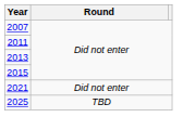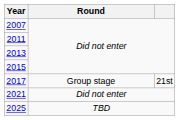 <table class="wikitable" style="text-align: center; font-size:90%">
 <tr>
 <th>Year</th>
 <th style="width:200px">Round</th>
 <th></th>
 </tr>
 <tr>
 <td><a href='#'>2007</a></td>
 <td colspan="2" rowspan="4"><em>Did not enter</em></td>
 </tr>
 <tr>
 <td><a href='#'>2011</a></td>
 </tr>
 <tr>
 <td><a href='#'>2013</a></td>
 </tr>
 <tr>
 <td><a href='#'>2015</a></td>
 </tr>
 <tr>
+<td><a href='#'>2017</a></td>
+<td>Group stage</td>
+<td>21st</td>
+</tr>
+<tr>
 <td><a href='#'>2021</a></td>
 <td colspan="2"><em>Did not enter</em></td>
 </tr>
 <tr>
 <td><a href='#'>2025</a></td>
 <td colspan="2"><em>TBD</em></td>
 </tr>
 </table>
